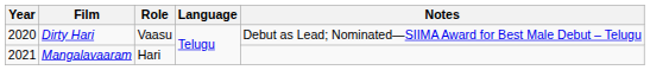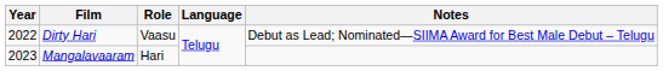 <table class="wikitable">
 <tr>
 <th>Year</th>
 <th>Film</th>
 <th>Role</th>
 <th>Language</th>
 <th>Notes</th>
 </tr>
 <tr>
-<td>2020</td>
+<td>2022</td>
 <td><em><a href='#'>Dirty Hari</a></em></td>
 <td>Vaasu</td>
 <td rowspan="2"><a href='#'>Telugu</a></td>
 <td>Debut as Lead; Nominated—<a href='#'>SIIMA Award for Best Male Debut – Telugu</a></td>
 </tr>
 <tr>
-<td>2021</td>
+<td>2023</td>
 <td><em><a href='#'>Mangalavaaram</a></em></td>
 <td>Hari</td>
 <td></td>
 </tr>
 </table>
